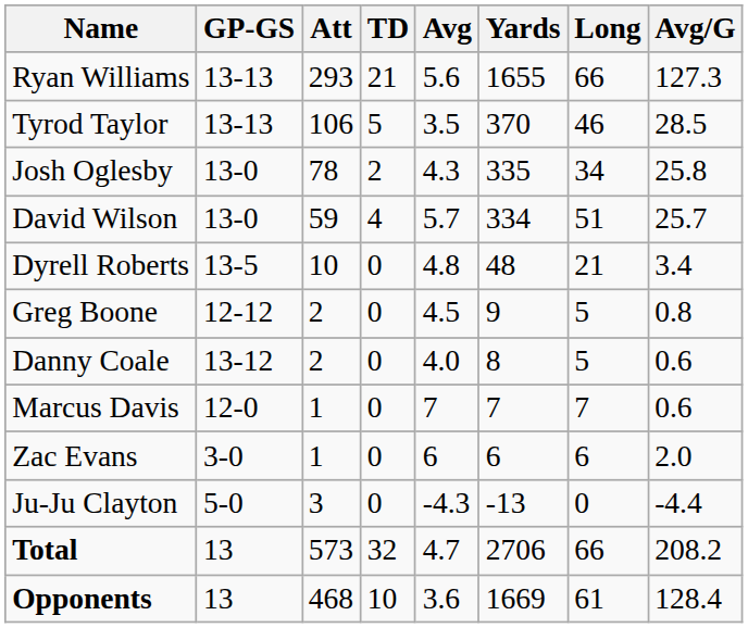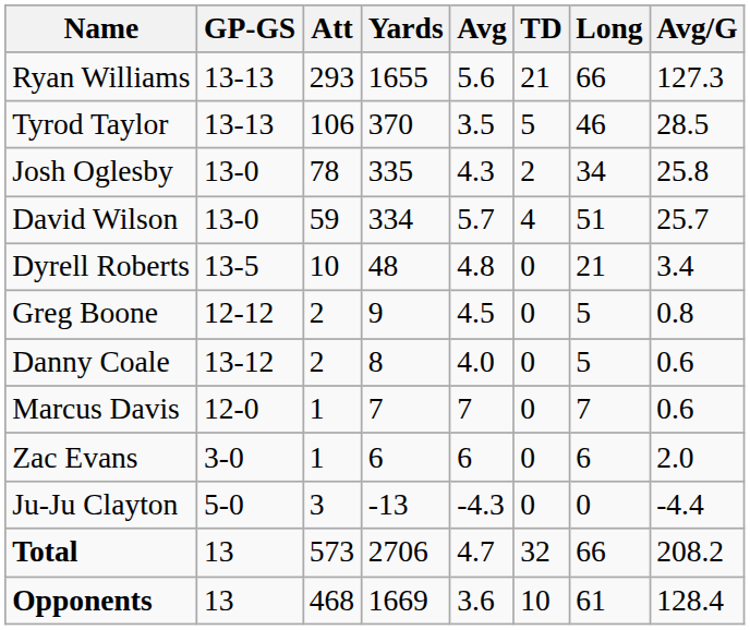 <table class="wikitable" style="white-space:nowrap;">
 <tr>
 <th>Name</th>
 <th>GP-GS</th>
 <th>Att</th>
+<th>Yards</th>
+<th>Avg</th>
 <th>TD</th>
-<th>Avg</th>
-<th>Yards</th>
 <th>Long</th>
 <th>Avg/G</th>
 </tr>
 <tr>
 <td>Ryan Williams</td>
 <td>13-13</td>
 <td>293</td>
+<td>1655</td>
+<td>5.6</td>
 <td>21</td>
-<td>5.6</td>
-<td>1655</td>
 <td>66</td>
 <td>127.3</td>
 </tr>
 <tr>
 <td>Tyrod Taylor</td>
 <td>13-13</td>
 <td>106</td>
+<td>370</td>
+<td>3.5</td>
 <td>5</td>
-<td>3.5</td>
-<td>370</td>
 <td>46</td>
 <td>28.5</td>
 </tr>
 <tr>
 <td>Josh Oglesby</td>
 <td>13-0</td>
 <td>78</td>
+<td>335</td>
+<td>4.3</td>
 <td>2</td>
-<td>4.3</td>
-<td>335</td>
 <td>34</td>
 <td>25.8</td>
 </tr>
 <tr>
 <td>David Wilson</td>
 <td>13-0</td>
 <td>59</td>
+<td>334</td>
+<td>5.7</td>
 <td>4</td>
-<td>5.7</td>
-<td>334</td>
 <td>51</td>
 <td>25.7</td>
 </tr>
 <tr>
 <td>Dyrell Roberts</td>
 <td>13-5</td>
 <td>10</td>
+<td>48</td>
+<td>4.8</td>
 <td>0</td>
-<td>4.8</td>
-<td>48</td>
 <td>21</td>
 <td>3.4</td>
 </tr>
 <tr>
 <td>Greg Boone</td>
 <td>12-12</td>
 <td>2</td>
+<td>9</td>
+<td>4.5</td>
 <td>0</td>
-<td>4.5</td>
-<td>9</td>
 <td>5</td>
 <td>0.8</td>
 </tr>
 <tr>
 <td>Danny Coale</td>
 <td>13-12</td>
 <td>2</td>
+<td>8</td>
+<td>4.0</td>
 <td>0</td>
-<td>4.0</td>
-<td>8</td>
 <td>5</td>
 <td>0.6</td>
 </tr>
 <tr>
 <td>Marcus Davis</td>
 <td>12-0</td>
 <td>1</td>
-<td>0</td>
 <td>7</td>
 <td>7</td>
+<td>0</td>
 <td>7</td>
 <td>0.6</td>
 </tr>
 <tr>
 <td>Zac Evans</td>
 <td>3-0</td>
 <td>1</td>
-<td>0</td>
 <td>6</td>
 <td>6</td>
+<td>0</td>
 <td>6</td>
 <td>2.0</td>
 </tr>
 <tr>
 <td>Ju-Ju Clayton</td>
 <td>5-0</td>
 <td>3</td>
+<td>-13</td>
+<td>-4.3</td>
 <td>0</td>
-<td>-4.3</td>
-<td>-13</td>
 <td>0</td>
 <td>-4.4</td>
 </tr>
 <tr>
 <td><strong>Total</strong></td>
 <td>13</td>
 <td>573</td>
+<td>2706</td>
+<td>4.7</td>
 <td>32</td>
-<td>4.7</td>
-<td>2706</td>
 <td>66</td>
 <td>208.2</td>
 </tr>
 <tr>
 <td><strong>Opponents</strong></td>
 <td>13</td>
 <td>468</td>
+<td>1669</td>
+<td>3.6</td>
 <td>10</td>
-<td>3.6</td>
-<td>1669</td>
 <td>61</td>
 <td>128.4</td>
 </tr>
 </table>
